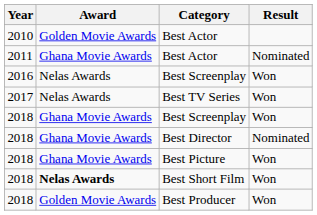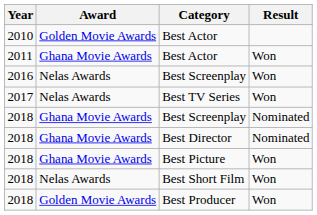 <table class="wikitable sortable" border="0">
 <tr>
 <th scope="col">Year</th>
 <th scope="col">Award</th>
 <th scope="col">Category</th>
 <th scope="col">Result</th>
 </tr>
 <tr>
 <td>2010</td>
 <td><a href='#'>Golden Movie Awards</a></td>
 <td>Best Actor</td>
 <td></td>
 </tr>
 <tr>
 <td>2011</td>
 <td><a href='#'>Ghana Movie Awards</a></td>
 <td>Best Actor</td>
-<td>Nominated</td>
+<td>Won</td>
 </tr>
 <tr>
 <td>2016</td>
 <td>Nelas Awards</td>
 <td>Best Screenplay</td>
 <td>Won</td>
 </tr>
 <tr>
 <td>2017</td>
 <td>Nelas Awards</td>
 <td>Best TV Series</td>
 <td>Won</td>
 </tr>
 <tr>
 <td>2018</td>
 <td><a href='#'>Ghana Movie Awards</a></td>
 <td>Best Screenplay</td>
-<td>Won</td>
+<td>Nominated</td>
 </tr>
 <tr>
 <td>2018</td>
 <td><a href='#'>Ghana Movie Awards</a></td>
 <td>Best Director</td>
 <td>Nominated</td>
 </tr>
 <tr>
 <td>2018</td>
 <td><a href='#'>Ghana Movie Awards</a></td>
 <td>Best Picture</td>
 <td>Won</td>
 </tr>
 <tr>
 <td>2018</td>
-<td><strong>Nelas Awards</strong></td>
+<td>Nelas Awards</td>
 <td>Best Short Film</td>
 <td>Won</td>
 </tr>
 <tr>
 <td>2018</td>
 <td><a href='#'>Golden Movie Awards</a></td>
 <td>Best Producer</td>
 <td>Won</td>
 </tr>
 </table>
